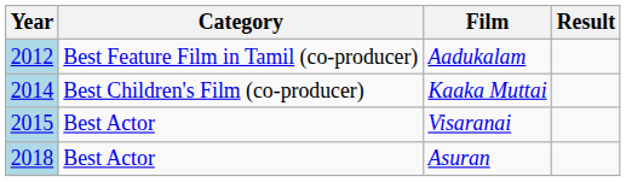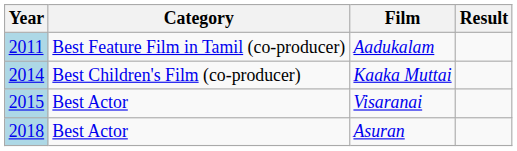 <table class="wikitable plainrowheaders sortable">
 <tr>
 <th>Year</th>
 <th>Category</th>
 <th>Film</th>
 <th>Result</th>
 </tr>
 <tr>
-<td style="background:#ADD8E6"><a href='#'>2012<br></a> </td>
+<td style="background:#ADD8E6"><a href='#'>2011<br></a> </td>
 <td><a href='#'>Best Feature Film in Tamil</a> (co-producer)</td>
 <td><em><a href='#'>Aadukalam</a></em></td>
 <td></td>
 </tr>
 <tr>
 <td style="background:#ADD8E6"><a href='#'>2014<br></a> </td>
 <td><a href='#'>Best Children's Film</a> (co-producer)</td>
 <td><em><a href='#'>Kaaka Muttai</a></em></td>
 <td></td>
 </tr>
 <tr>
 <td style="background:#ADD8E6"><a href='#'>2015<br></a> </td>
 <td><a href='#'>Best Actor</a></td>
 <td><em><a href='#'>Visaranai</a></em></td>
 <td></td>
 </tr>
 <tr>
 <td style="background:#ADD8E6"><a href='#'>2018<br></a> </td>
 <td><a href='#'>Best Actor</a></td>
 <td><em><a href='#'>Asuran</a></em></td>
 <td></td>
 </tr>
 </table>
